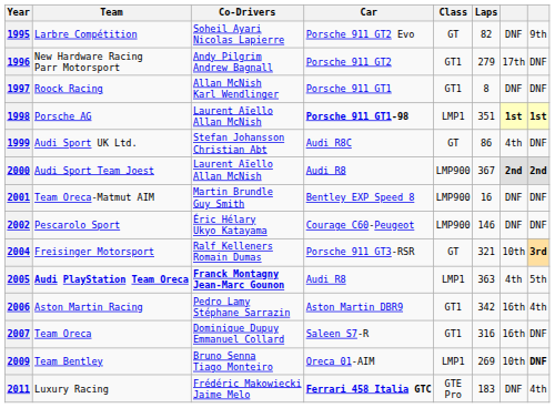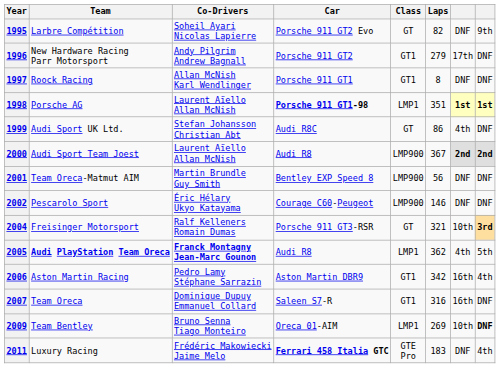 <table class="wikitable" style="text-align:center; font-size:90%">
 <tr>
 <th>Year</th>
 <th>Team</th>
 <th>Co-Drivers</th>
 <th>Car</th>
 <th>Class</th>
 <th>Laps</th>
 <th></th>
 <th></th>
 </tr>
 <tr>
 <th><a href='#'>1995</a></th>
 <td align="left"> <a href='#'>Larbre Compétition</a></td>
 <td align="left"> <a href='#'>Soheil Ayari</a><br> <a href='#'>Nicolas Lapierre</a></td>
 <td align="left"><a href='#'>Porsche 911 GT2</a> Evo</td>
 <td>GT</td>
 <td>82</td>
 <td>DNF</td>
 <td>9th</td>
 </tr>
 <tr>
 <th><a href='#'>1996</a></th>
 <td align="left"> New Hardware Racing<br> Parr Motorsport</td>
 <td align="left"> <a href='#'>Andy Pilgrim</a><br> <a href='#'>Andrew Bagnall</a></td>
 <td align="left"><a href='#'>Porsche 911 GT2</a></td>
 <td>GT1</td>
 <td>279</td>
 <td>17th</td>
 <td>DNF</td>
 </tr>
 <tr>
 <th><a href='#'>1997</a></th>
 <td align="left"> <a href='#'>Roock Racing</a></td>
 <td align="left"> <a href='#'>Allan McNish</a><br> <a href='#'>Karl Wendlinger</a></td>
 <td align="left"><a href='#'>Porsche 911 GT1</a></td>
 <td>GT1</td>
 <td>8</td>
 <td>DNF</td>
 <td>DNF</td>
 </tr>
 <tr>
 <th><a href='#'>1998</a></th>
 <td align="left"> <a href='#'>Porsche AG</a></td>
 <td align="left"> <a href='#'>Laurent Aïello</a><br> <a href='#'>Allan McNish</a></td>
 <td align="left"><strong><a href='#'>Porsche 911 GT1</a>-98</strong></td>
 <td>LMP1</td>
 <td>351</td>
 <td style="background:#FFFFBF;"><strong>1st</strong></td>
 <td style="background:#FFFFBF;"><strong>1st</strong></td>
 </tr>
 <tr>
 <th><a href='#'>1999</a></th>
 <td align="left"> <a href='#'>Audi Sport</a> UK Ltd.</td>
 <td align="left"> <a href='#'>Stefan Johansson</a><br> <a href='#'>Christian Abt</a></td>
 <td align="left"><a href='#'>Audi R8C</a></td>
 <td>GT</td>
 <td>86</td>
 <td>4th</td>
 <td>DNF</td>
 </tr>
 <tr>
 <th><a href='#'>2000</a></th>
 <td align="left"> <a href='#'>Audi Sport Team Joest</a></td>
 <td align="left"> <a href='#'>Laurent Aïello</a><br> <a href='#'>Allan McNish</a></td>
 <td align="left"><a href='#'>Audi R8</a></td>
 <td>LMP900</td>
 <td>367</td>
 <td style="background:#DFDFDF;"><strong>2nd</strong></td>
 <td style="background:#DFDFDF;"><strong>2nd</strong></td>
 </tr>
 <tr>
 <th><a href='#'>2001</a></th>
 <td align="left"> <a href='#'>Team Oreca</a>-Matmut AIM</td>
 <td align="left"> <a href='#'>Martin Brundle</a><br> <a href='#'>Guy Smith</a></td>
 <td align="left"><a href='#'>Bentley EXP Speed 8</a></td>
 <td>LMP900</td>
-<td>16</td>
+<td>56</td>
 <td>DNF</td>
 <td>DNF</td>
 </tr>
 <tr>
 <th><a href='#'>2002</a></th>
 <td align="left"> <a href='#'>Pescarolo Sport</a></td>
 <td align="left"> <a href='#'>Éric Hélary</a><br> <a href='#'>Ukyo Katayama</a></td>
 <td align="left"><a href='#'>Courage C60</a>-<a href='#'>Peugeot</a></td>
 <td>LMP900</td>
 <td>146</td>
 <td>DNF</td>
 <td>DNF</td>
 </tr>
 <tr>
 <th><a href='#'>2004</a></th>
 <td align="left"> <a href='#'>Freisinger Motorsport</a></td>
 <td align="left"> <a href='#'>Ralf Kelleners</a><br> <a href='#'>Romain Dumas</a></td>
 <td align="left"><a href='#'>Porsche 911 GT3</a>-RSR</td>
 <td>GT</td>
 <td>321</td>
 <td>10th</td>
 <td style="background:#FFDF9F;"><strong>3rd</strong></td>
 </tr>
 <tr>
 <th><a href='#'>2005</a></th>
 <td align="left"><strong> <a href='#'>Audi</a> <a href='#'>PlayStation</a> <a href='#'>Team Oreca</a></strong></td>
 <td align="left"><strong> <a href='#'>Franck Montagny</a><br> <a href='#'>Jean-Marc Gounon</a></strong></td>
 <td align="left"><a href='#'>Audi R8</a></td>
 <td>LMP1</td>
-<td>363</td>
+<td>362</td>
 <td>4th</td>
 <td>5th</td>
 </tr>
 <tr>
 <th><a href='#'>2006</a></th>
 <td align="left"> <a href='#'>Aston Martin Racing</a></td>
 <td align="left"> <a href='#'>Pedro Lamy</a><br> <a href='#'>Stéphane Sarrazin</a></td>
 <td align="left"><a href='#'>Aston Martin DBR9</a></td>
 <td>GT1</td>
 <td>342</td>
 <td>16th</td>
 <td>4th</td>
 </tr>
 <tr>
 <th><a href='#'>2007</a></th>
 <td align="left"> <a href='#'>Team Oreca</a></td>
 <td align="left"> <a href='#'>Dominique Dupuy</a><br> <a href='#'>Emmanuel Collard</a></td>
 <td align="left"><a href='#'>Saleen S7</a>-R</td>
 <td>GT1</td>
 <td>316</td>
 <td>16th</td>
 <td>DNF</td>
 </tr>
 <tr>
 <th><a href='#'>2009</a></th>
 <td align="left"> <a href='#'>Team Bentley</a></td>
 <td align="left"> <a href='#'>Bruno Senna</a><br> <a href='#'>Tiago Monteiro</a></td>
 <td align="left"><a href='#'>Oreca 01</a>-AIM</td>
 <td>LMP1</td>
 <td>269</td>
 <td>10th</td>
 <td><strong>DNF</strong></td>
 </tr>
 <tr>
 <th><a href='#'>2011</a></th>
 <td align="left"> Luxury Racing</td>
 <td align="left"> <a href='#'>Frédéric Makowiecki</a><br> <a href='#'>Jaime Melo</a></td>
 <td align="left"><strong><a href='#'>Ferrari 458 Italia</a> GTC</strong></td>
 <td>GTE<br>Pro</td>
 <td>183</td>
 <td>DNF</td>
 <td>4th</td>
 </tr>
 </table>
